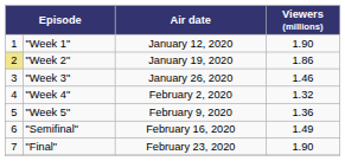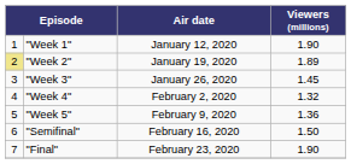 <table class="wikitable" style="text-align:center; font-size:90%; width: 50%">
 <tr>
 <th style="background:#33336F; color:white;" colspan="2">Episode</th>
 <th style="background:#33336F; color:white;">Air date</th>
 <th style="background:#33336F; color:white;">Viewers<br><small>(millions)</small></th>
 </tr>
 <tr>
 <td>1</td>
 <td style="text-align:left;">"Week 1"</td>
 <td>January 12, 2020</td>
 <td>1.90</td>
 </tr>
 <tr>
 <td style="background: khaki;">2</td>
 <td style="text-align:left;">"Week 2"</td>
 <td>January 19, 2020</td>
-<td>1.86</td>
+<td>1.89</td>
 </tr>
 <tr>
 <td>3</td>
 <td style="text-align:left;">"Week 3"</td>
 <td>January 26, 2020</td>
-<td>1.46</td>
+<td>1.45</td>
 </tr>
 <tr>
 <td>4</td>
 <td style="text-align:left;">"Week 4"</td>
 <td>February 2, 2020</td>
 <td>1.32</td>
 </tr>
 <tr>
 <td>5</td>
 <td style="text-align:left;">"Week 5"</td>
 <td>February 9, 2020</td>
 <td>1.36</td>
 </tr>
 <tr>
 <td>6</td>
 <td style="text-align:left;">"Semifinal"</td>
 <td>February 16, 2020</td>
-<td>1.49</td>
+<td>1.50</td>
 </tr>
 <tr>
 <td>7</td>
 <td style="text-align:left;">"Final"</td>
 <td>February 23, 2020</td>
 <td>1.90</td>
 </tr>
 <tr>
 </tr>
 </table>
